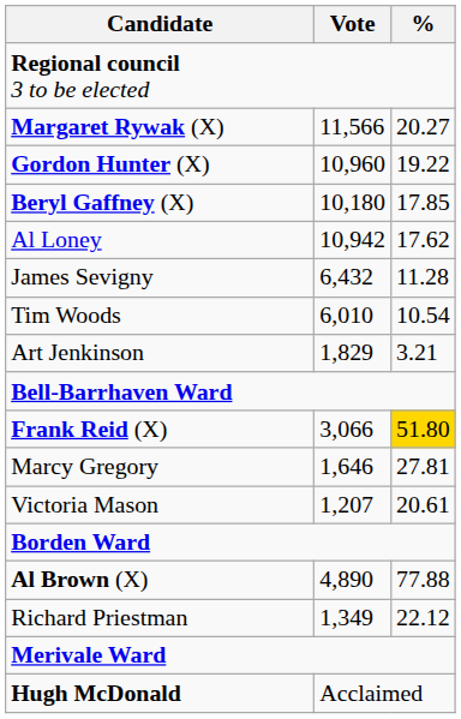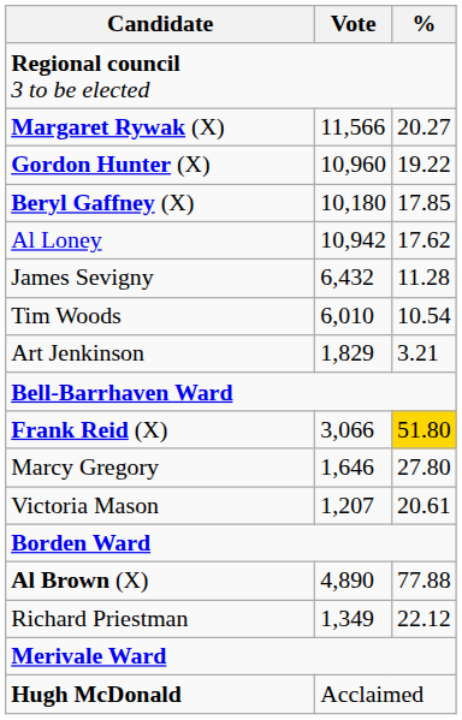 <table class="wikitable">
 <tr>
 <th bgcolor="#DDDDFF" width="200px">Candidate</th>
 <th bgcolor="#DDDDFF">Vote</th>
 <th bgcolor="#DDDDFF">%</th>
 </tr>
 <tr>
 <td colspan="4"><strong>Regional council</strong> <br> <em>3 to be elected</em></td>
 </tr>
 <tr>
 <td><strong><a href='#'>Margaret Rywak</a></strong> (X)</td>
 <td>11,566</td>
 <td>20.27</td>
 </tr>
 <tr>
 <td><strong><a href='#'>Gordon Hunter</a></strong> (X)</td>
 <td>10,960</td>
 <td>19.22</td>
 </tr>
 <tr>
 <td><strong><a href='#'>Beryl Gaffney</a></strong> (X)</td>
 <td>10,180</td>
 <td>17.85</td>
 </tr>
 <tr>
 <td><a href='#'>Al Loney</a></td>
 <td>10,942</td>
 <td>17.62</td>
 </tr>
 <tr>
 <td>James Sevigny</td>
 <td>6,432</td>
 <td>11.28</td>
 </tr>
 <tr>
 <td>Tim Woods</td>
 <td>6,010</td>
 <td>10.54</td>
 </tr>
 <tr>
 <td>Art Jenkinson</td>
 <td>1,829</td>
 <td>3.21</td>
 </tr>
 <tr>
 <td colspan="4"><strong><a href='#'>Bell-Barrhaven Ward</a></strong></td>
 </tr>
 <tr>
 <td><strong><a href='#'>Frank Reid</a></strong> (X)</td>
 <td>3,066</td>
 <td style="background: gold;">51.80</td>
 </tr>
 <tr>
 <td>Marcy Gregory</td>
 <td>1,646</td>
-<td>27.81</td>
+<td>27.80</td>
 </tr>
 <tr>
 <td>Victoria Mason</td>
 <td>1,207</td>
 <td>20.61</td>
 </tr>
 <tr>
 <td colspan="4"><strong><a href='#'>Borden Ward</a></strong></td>
 </tr>
 <tr>
 <td><strong>Al Brown</strong> (X)</td>
 <td>4,890</td>
 <td>77.88</td>
 </tr>
 <tr>
 <td>Richard Priestman</td>
 <td>1,349</td>
 <td>22.12</td>
 </tr>
 <tr>
 <td colspan="4"><strong><a href='#'>Merivale Ward</a></strong></td>
 </tr>
 <tr>
 <td><strong>Hugh McDonald</strong></td>
 <td colspan="2">Acclaimed</td>
 </tr>
 </table>
